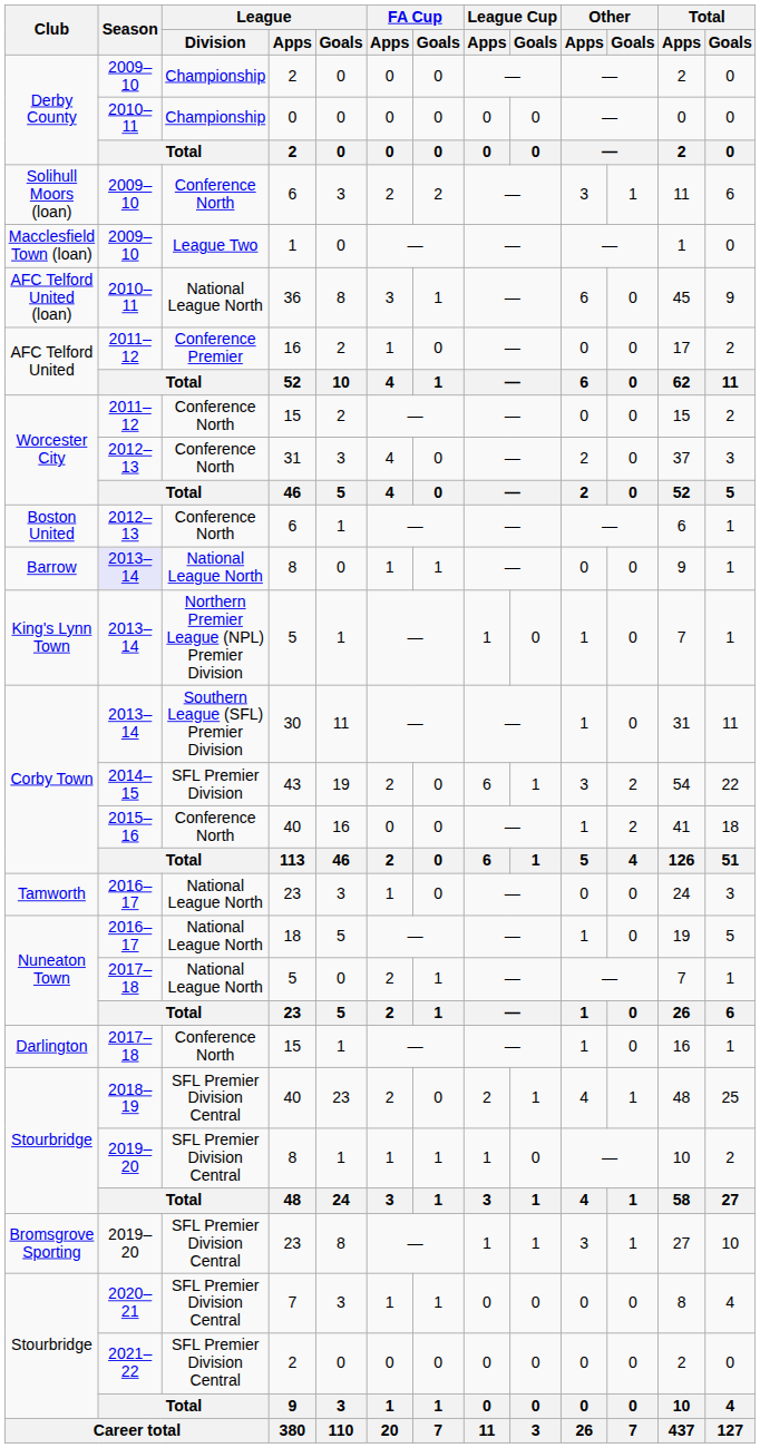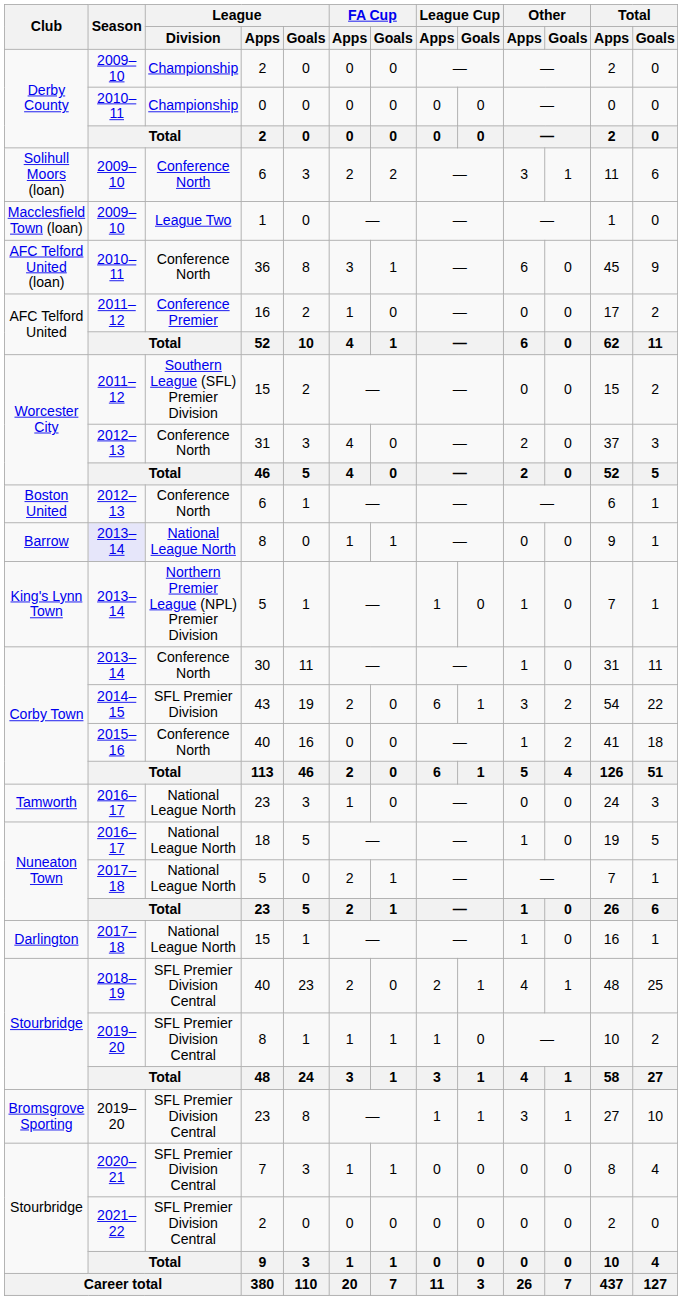 <table class=wikitable style="text-align:center">
 <tr>
 <th rowspan=2>Club</th>
 <th rowspan=2>Season</th>
 <th colspan=3>League</th>
 <th colspan=2><a href='#'>FA Cup</a></th>
 <th colspan=2>League Cup</th>
 <th colspan=2>Other</th>
 <th colspan=2>Total</th>
 </tr>
 <tr>
 <th>Division</th>
 <th>Apps</th>
 <th>Goals</th>
 <th>Apps</th>
 <th>Goals</th>
 <th>Apps</th>
 <th>Goals</th>
 <th>Apps</th>
 <th>Goals</th>
 <th>Apps</th>
 <th>Goals</th>
 </tr>
 <tr>
 <td rowspan=3><a href='#'>Derby County</a></td>
 <td><a href='#'>2009–10</a></td>
 <td><a href='#'>Championship</a></td>
 <td>2</td>
 <td>0</td>
 <td>0</td>
 <td>0</td>
 <td colspan=2>—</td>
 <td colspan=2>—</td>
 <td>2</td>
 <td>0</td>
 </tr>
 <tr>
 <td><a href='#'>2010–11</a></td>
 <td><a href='#'>Championship</a></td>
 <td>0</td>
 <td>0</td>
 <td>0</td>
 <td>0</td>
 <td>0</td>
 <td>0</td>
 <td colspan=2>—</td>
 <td>0</td>
 <td>0</td>
 </tr>
 <tr>
 <th colspan=2>Total</th>
 <th>2</th>
 <th>0</th>
 <th>0</th>
 <th>0</th>
 <th>0</th>
 <th>0</th>
 <th colspan=2>—</th>
 <th>2</th>
 <th>0</th>
 </tr>
 <tr>
 <td><a href='#'>Solihull Moors</a> (loan)</td>
 <td><a href='#'>2009–10</a></td>
 <td><a href='#'>Conference North</a></td>
 <td>6</td>
 <td>3</td>
 <td>2</td>
 <td>2</td>
 <td colspan=2>—</td>
 <td>3</td>
 <td>1</td>
 <td>11</td>
 <td>6</td>
 </tr>
 <tr>
 <td><a href='#'>Macclesfield Town</a> (loan)</td>
 <td><a href='#'>2009–10</a></td>
 <td><a href='#'>League Two</a></td>
 <td>1</td>
 <td>0</td>
 <td colspan=2>—</td>
 <td colspan=2>—</td>
 <td colspan=2>—</td>
 <td>1</td>
 <td>0</td>
 </tr>
 <tr>
 <td><a href='#'>AFC Telford United</a> (loan)</td>
 <td><a href='#'>2010–11</a></td>
-<td>National League North</td>
+<td>Conference North</td>
 <td>36</td>
 <td>8</td>
 <td>3</td>
 <td>1</td>
 <td colspan=2>—</td>
 <td>6</td>
 <td>0</td>
 <td>45</td>
 <td>9</td>
 </tr>
 <tr>
 <td rowspan=2>AFC Telford United</td>
 <td><a href='#'>2011–12</a></td>
 <td><a href='#'>Conference Premier</a></td>
 <td>16</td>
 <td>2</td>
 <td>1</td>
 <td>0</td>
 <td colspan=2>—</td>
 <td>0</td>
 <td>0</td>
 <td>17</td>
 <td>2</td>
 </tr>
 <tr>
 <th colspan=2>Total</th>
 <th>52</th>
 <th>10</th>
 <th>4</th>
 <th>1</th>
 <th colspan=2>—</th>
 <th>6</th>
 <th>0</th>
 <th>62</th>
 <th>11</th>
 </tr>
 <tr>
 <td rowspan=3><a href='#'>Worcester City</a></td>
 <td><a href='#'>2011–12</a></td>
-<td>Conference North</td>
+<td><a href='#'>Southern League</a> (SFL)<br>Premier Division</td>
 <td>15</td>
 <td>2</td>
 <td colspan=2>—</td>
 <td colspan=2>—</td>
 <td>0</td>
 <td>0</td>
 <td>15</td>
 <td>2</td>
 </tr>
 <tr>
 <td><a href='#'>2012–13</a></td>
 <td>Conference North</td>
 <td>31</td>
 <td>3</td>
 <td>4</td>
 <td>0</td>
 <td colspan=2>—</td>
 <td>2</td>
 <td>0</td>
 <td>37</td>
 <td>3</td>
 </tr>
 <tr>
 <th colspan=2>Total</th>
 <th>46</th>
 <th>5</th>
 <th>4</th>
 <th>0</th>
 <th colspan=2>—</th>
 <th>2</th>
 <th>0</th>
 <th>52</th>
 <th>5</th>
 </tr>
 <tr>
 <td><a href='#'>Boston United</a></td>
 <td><a href='#'>2012–13</a></td>
 <td>Conference North</td>
 <td>6</td>
 <td>1</td>
 <td colspan=2>—</td>
 <td colspan=2>—</td>
 <td colspan=2>—</td>
 <td>6</td>
 <td>1</td>
 </tr>
 <tr>
 <td><a href='#'>Barrow</a></td>
 <td style="background: lavender;"><a href='#'>2013–14</a></td>
 <td><a href='#'>National League North</a></td>
 <td>8</td>
 <td>0</td>
 <td>1</td>
 <td>1</td>
 <td colspan=2>—</td>
 <td>0</td>
 <td>0</td>
 <td>9</td>
 <td>1</td>
 </tr>
 <tr>
 <td><a href='#'>King's Lynn Town</a></td>
 <td><a href='#'>2013–14</a></td>
 <td><a href='#'>Northern Premier League</a> (NPL)<br>Premier Division</td>
 <td>5</td>
 <td>1</td>
 <td colspan=2>—</td>
 <td>1</td>
 <td>0</td>
 <td>1</td>
 <td>0</td>
 <td>7</td>
 <td>1</td>
 </tr>
 <tr>
 <td rowspan=4><a href='#'>Corby Town</a></td>
 <td><a href='#'>2013–14</a></td>
-<td><a href='#'>Southern League</a> (SFL)<br>Premier Division</td>
+<td>Conference North</td>
 <td>30</td>
 <td>11</td>
 <td colspan=2>—</td>
 <td colspan=2>—</td>
 <td>1</td>
 <td>0</td>
 <td>31</td>
 <td>11</td>
 </tr>
 <tr>
 <td><a href='#'>2014–15</a></td>
 <td>SFL Premier Division</td>
 <td>43</td>
 <td>19</td>
 <td>2</td>
 <td>0</td>
 <td>6</td>
 <td>1</td>
 <td>3</td>
 <td>2</td>
 <td>54</td>
 <td>22</td>
 </tr>
 <tr>
 <td><a href='#'>2015–16</a></td>
 <td>Conference North</td>
 <td>40</td>
 <td>16</td>
 <td>0</td>
 <td>0</td>
 <td colspan=2>—</td>
 <td>1</td>
 <td>2</td>
 <td>41</td>
 <td>18</td>
 </tr>
 <tr>
 <th colspan=2>Total</th>
 <th>113</th>
 <th>46</th>
 <th>2</th>
 <th>0</th>
 <th>6</th>
 <th>1</th>
 <th>5</th>
 <th>4</th>
 <th>126</th>
 <th>51</th>
 </tr>
 <tr>
 <td><a href='#'>Tamworth</a></td>
 <td><a href='#'>2016–17</a></td>
 <td>National League North</td>
 <td>23</td>
 <td>3</td>
 <td>1</td>
 <td>0</td>
 <td colspan=2>—</td>
 <td>0</td>
 <td>0</td>
 <td>24</td>
 <td>3</td>
 </tr>
 <tr>
 <td rowspan=3><a href='#'>Nuneaton Town</a></td>
 <td><a href='#'>2016–17</a></td>
 <td>National League North</td>
 <td>18</td>
 <td>5</td>
 <td colspan=2>—</td>
 <td colspan=2>—</td>
 <td>1</td>
 <td>0</td>
 <td>19</td>
 <td>5</td>
 </tr>
 <tr>
 <td><a href='#'>2017–18</a></td>
 <td>National League North</td>
 <td>5</td>
 <td>0</td>
 <td>2</td>
 <td>1</td>
 <td colspan=2>—</td>
 <td colspan=2>—</td>
 <td>7</td>
 <td>1</td>
 </tr>
 <tr>
 <th colspan=2>Total</th>
 <th>23</th>
 <th>5</th>
 <th>2</th>
 <th>1</th>
 <th colspan=2>—</th>
 <th>1</th>
 <th>0</th>
 <th>26</th>
 <th>6</th>
 </tr>
 <tr>
 <td><a href='#'>Darlington</a></td>
 <td><a href='#'>2017–18</a></td>
-<td>Conference North</td>
+<td>National League North</td>
 <td>15</td>
 <td>1</td>
 <td colspan=2>—</td>
 <td colspan=2>—</td>
 <td>1</td>
 <td>0</td>
 <td>16</td>
 <td>1</td>
 </tr>
 <tr>
 <td rowspan=3><a href='#'>Stourbridge</a></td>
 <td><a href='#'>2018–19</a></td>
 <td>SFL Premier Division Central</td>
 <td>40</td>
 <td>23</td>
 <td>2</td>
 <td>0</td>
 <td>2</td>
 <td>1</td>
 <td>4</td>
 <td>1</td>
 <td>48</td>
 <td>25</td>
 </tr>
 <tr>
 <td><a href='#'>2019–20</a></td>
 <td>SFL Premier Division Central</td>
 <td>8</td>
 <td>1</td>
 <td>1</td>
 <td>1</td>
 <td>1</td>
 <td>0</td>
 <td colspan=2>—</td>
 <td>10</td>
 <td>2</td>
 </tr>
 <tr>
 <th colspan=2>Total</th>
 <th>48</th>
 <th>24</th>
 <th>3</th>
 <th>1</th>
 <th>3</th>
 <th>1</th>
 <th>4</th>
 <th>1</th>
 <th>58</th>
 <th>27</th>
 </tr>
 <tr>
 <td><a href='#'>Bromsgrove Sporting</a></td>
 <td>2019–20</td>
 <td>SFL Premier Division Central</td>
 <td>23</td>
 <td>8</td>
 <td colspan=2>—</td>
 <td>1</td>
 <td>1</td>
 <td>3</td>
 <td>1</td>
 <td>27</td>
 <td>10</td>
 </tr>
 <tr>
 <td rowspan=3>Stourbridge</td>
 <td><a href='#'>2020–21</a></td>
 <td>SFL Premier Division Central</td>
 <td>7</td>
 <td>3</td>
 <td>1</td>
 <td>1</td>
 <td>0</td>
 <td>0</td>
 <td>0</td>
 <td>0</td>
 <td>8</td>
 <td>4</td>
 </tr>
 <tr>
 <td><a href='#'>2021–22</a></td>
 <td>SFL Premier Division Central</td>
 <td>2</td>
 <td>0</td>
 <td>0</td>
 <td>0</td>
 <td>0</td>
 <td>0</td>
 <td>0</td>
 <td>0</td>
 <td>2</td>
 <td>0</td>
 </tr>
 <tr>
 <th colspan=2>Total</th>
 <th>9</th>
 <th>3</th>
 <th>1</th>
 <th>1</th>
 <th>0</th>
 <th>0</th>
 <th>0</th>
 <th>0</th>
 <th>10</th>
 <th>4</th>
 </tr>
 <tr>
 <th colspan=3>Career total</th>
 <th>380</th>
 <th>110</th>
 <th>20</th>
 <th>7</th>
 <th>11</th>
 <th>3</th>
 <th>26</th>
 <th>7</th>
 <th>437</th>
 <th>127</th>
 </tr>
 </table>
